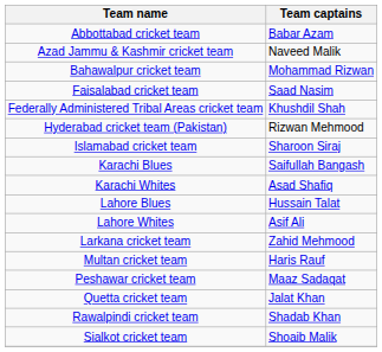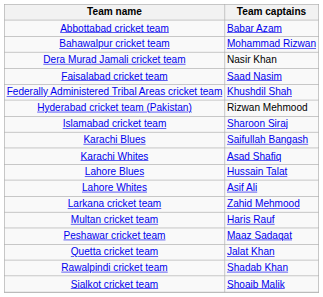 <table class="wikitable">
 <tr>
 <th>Team name</th>
 <th>Team captains</th>
 </tr>
 <tr>
 <td align=center><a href='#'>Abbottabad cricket team</a></td>
 <td><a href='#'>Babar Azam</a></td>
 </tr>
 <tr>
-<td align=center><a href='#'>Azad Jammu & Kashmir cricket team</a></td>
-<td>Naveed Malik</td>
+<td align=center><a href='#'>Bahawalpur cricket team</a></td>
+<td><a href='#'>Mohammad Rizwan</a></td>
 </tr>
 <tr>
-<td align=center><a href='#'>Bahawalpur cricket team</a></td>
-<td><a href='#'>Mohammad Rizwan</a></td>
+<td align=center><a href='#'>Dera Murad Jamali cricket team</a></td>
+<td>Nasir Khan</td>
 </tr>
 <tr>
 <td align=center><a href='#'>Faisalabad cricket team</a></td>
 <td><a href='#'>Saad Nasim</a></td>
 </tr>
 <tr>
 <td align=center><a href='#'>Federally Administered Tribal Areas cricket team</a></td>
 <td><a href='#'>Khushdil Shah</a></td>
 </tr>
 <tr>
 <td align=center><a href='#'>Hyderabad cricket team (Pakistan)</a></td>
 <td>Rizwan Mehmood</td>
 </tr>
 <tr>
 <td align=center><a href='#'>Islamabad cricket team</a></td>
 <td><a href='#'>Sharoon Siraj</a></td>
 </tr>
 <tr>
 <td align=center><a href='#'>Karachi Blues</a></td>
 <td><a href='#'>Saifullah Bangash</a></td>
 </tr>
 <tr>
 <td align=center><a href='#'>Karachi Whites</a></td>
 <td><a href='#'>Asad Shafiq</a></td>
 </tr>
 <tr>
 <td align=center><a href='#'>Lahore Blues</a></td>
 <td><a href='#'>Hussain Talat</a></td>
 </tr>
 <tr>
 <td align=center><a href='#'>Lahore Whites</a></td>
 <td><a href='#'>Asif Ali</a></td>
 </tr>
 <tr>
 <td align=center><a href='#'>Larkana cricket team</a></td>
 <td><a href='#'>Zahid Mehmood</a></td>
 </tr>
 <tr>
 <td align=center><a href='#'>Multan cricket team</a></td>
 <td><a href='#'>Haris Rauf</a></td>
 </tr>
 <tr>
 <td align=center><a href='#'>Peshawar cricket team</a></td>
 <td><a href='#'>Maaz Sadaqat</a></td>
 </tr>
 <tr>
 <td align=center><a href='#'>Quetta cricket team</a></td>
 <td><a href='#'>Jalat Khan</a></td>
 </tr>
 <tr>
 <td align=center><a href='#'>Rawalpindi cricket team</a></td>
 <td><a href='#'>Shadab Khan</a></td>
 </tr>
 <tr>
 <td align=center><a href='#'>Sialkot cricket team</a></td>
 <td><a href='#'>Shoaib Malik</a></td>
 </tr>
 <tr>
 </tr>
 </table>
